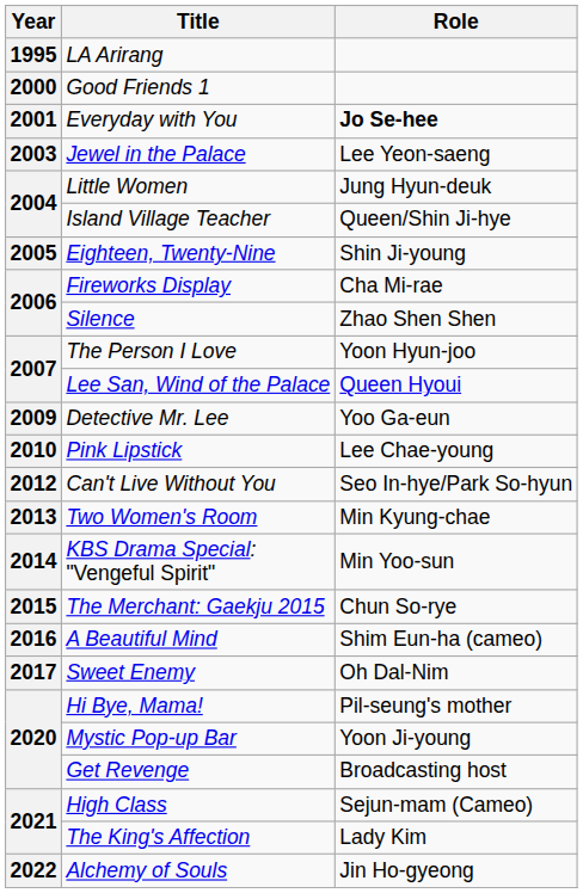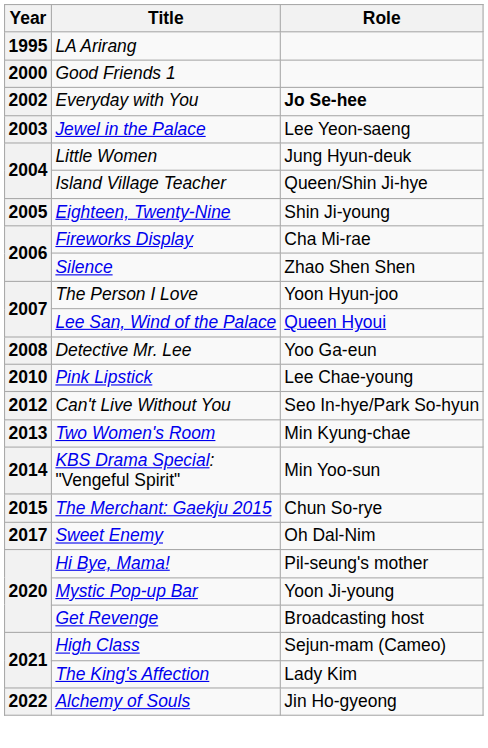 <table class="wikitable plainrowheaders">
 <tr>
 <th scope="col">Year</th>
 <th scope="col">Title</th>
 <th scope="col">Role</th>
 </tr>
 <tr>
 <th scope="row">1995</th>
 <td><em>LA Arirang</em></td>
 <td></td>
 </tr>
 <tr>
 <th scope="row">2000</th>
 <td><em>Good Friends 1</em></td>
 <td></td>
 </tr>
 <tr>
-<th scope="row">2001</th>
+<th scope="row">2002</th>
 <td><em>Everyday with You</em></td>
 <td><strong>Jo Se-hee</strong></td>
 </tr>
 <tr>
 <th scope="row">2003</th>
 <td><em><a href='#'>Jewel in the Palace</a></em></td>
 <td>Lee Yeon-saeng</td>
 </tr>
 <tr>
 <th scope="row" rowspan="2">2004</th>
 <td><em>Little Women</em></td>
 <td>Jung Hyun-deuk</td>
 </tr>
 <tr>
 <td><em>Island Village Teacher</em></td>
 <td>Queen/Shin Ji-hye</td>
 </tr>
 <tr>
 <th scope="row">2005</th>
 <td><em><a href='#'>Eighteen, Twenty-Nine</a></em></td>
 <td>Shin Ji-young</td>
 </tr>
 <tr>
 <th scope="row" rowspan="2">2006</th>
 <td><em><a href='#'>Fireworks Display</a></em></td>
 <td>Cha Mi-rae</td>
 </tr>
 <tr>
 <td><em><a href='#'>Silence</a></em></td>
 <td>Zhao Shen Shen</td>
 </tr>
 <tr>
 <th scope="row" rowspan="2">2007</th>
 <td><em>The Person I Love</em></td>
 <td>Yoon Hyun-joo</td>
 </tr>
 <tr>
 <td><em><a href='#'>Lee San, Wind of the Palace</a></em></td>
 <td><a href='#'>Queen Hyoui</a></td>
 </tr>
 <tr>
-<th scope="row">2009</th>
+<th scope="row">2008</th>
 <td><em>Detective Mr. Lee</em></td>
 <td>Yoo Ga-eun</td>
 </tr>
 <tr>
 <th scope="row">2010</th>
 <td><em><a href='#'>Pink Lipstick</a></em></td>
 <td>Lee Chae-young</td>
 </tr>
 <tr>
 <th scope="row">2012</th>
 <td><em>Can't Live Without You</em></td>
 <td>Seo In-hye/Park So-hyun</td>
 </tr>
 <tr>
 <th scope="row">2013</th>
 <td><em><a href='#'>Two Women's Room</a></em></td>
 <td>Min Kyung-chae</td>
 </tr>
 <tr>
 <th scope="row">2014</th>
 <td><em><a href='#'>KBS Drama Special</a>:</em><br>"Vengeful Spirit"</td>
 <td>Min Yoo-sun</td>
 </tr>
 <tr>
 <th scope="row">2015</th>
 <td><em><a href='#'>The Merchant: Gaekju 2015</a></em></td>
 <td>Chun So-rye</td>
-</tr>
-<tr>
-<th scope="row">2016</th>
-<td><em><a href='#'>A Beautiful Mind</a></em></td>
-<td>Shim Eun-ha (cameo)</td>
 </tr>
 <tr>
 <th scope="row">2017</th>
 <td><em><a href='#'>Sweet Enemy</a></em></td>
 <td>Oh Dal-Nim</td>
 </tr>
 <tr>
 <th scope="row" rowspan="3">2020</th>
 <td><em><a href='#'>Hi Bye, Mama!</a></em></td>
 <td>Pil-seung's mother</td>
 </tr>
 <tr>
 <td><em><a href='#'>Mystic Pop-up Bar</a></em></td>
 <td>Yoon Ji-young</td>
 </tr>
 <tr>
 <td><em><a href='#'>Get Revenge</a></em></td>
 <td>Broadcasting host</td>
 </tr>
 <tr>
 <th scope="row" rowspan="2">2021</th>
 <td><em><a href='#'>High Class</a></em></td>
 <td>Sejun-mam (Cameo)</td>
 </tr>
 <tr>
 <td><em><a href='#'>The King's Affection</a></em></td>
 <td>Lady Kim</td>
 </tr>
 <tr>
 <th scope="row">2022</th>
 <td><em><a href='#'>Alchemy of Souls</a></em></td>
 <td>Jin Ho-gyeong</td>
 </tr>
 </table>
